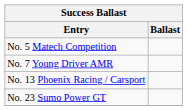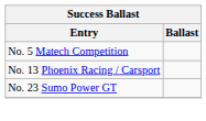 <table class="wikitable" style="font-size: 85%; float:right; margin-left:1em; margin-right:0">
 <tr>
 <th colspan=2>Success Ballast</th>
 </tr>
 <tr>
 <th>Entry</th>
 <th>Ballast</th>
 </tr>
 <tr>
 <td>No. 5 <a href='#'>Matech Competition</a></td>
 <td></td>
 </tr>
 <tr>
-<td>No. 7 <a href='#'>Young Driver AMR</a></td>
-<td></td>
-</tr>
-<tr>
 <td>No. 13 <a href='#'>Phoenix Racing / Carsport</a></td>
 <td></td>
 </tr>
 <tr>
 <td>No. 23 <a href='#'>Sumo Power GT</a></td>
 <td></td>
 </tr>
 <tr>
 </tr>
 </table>
